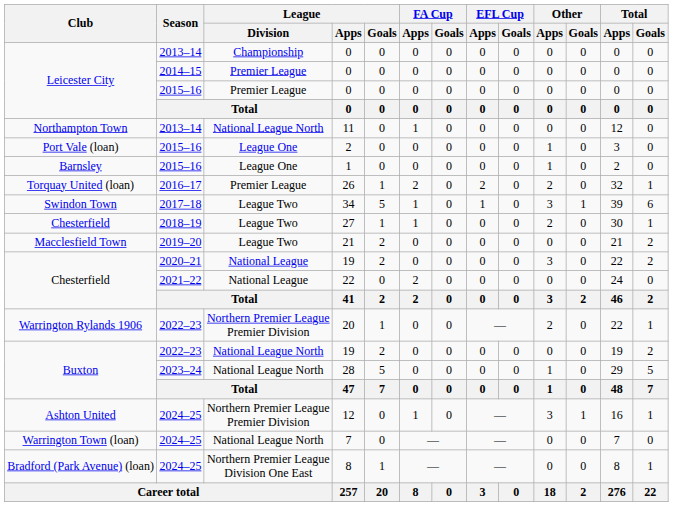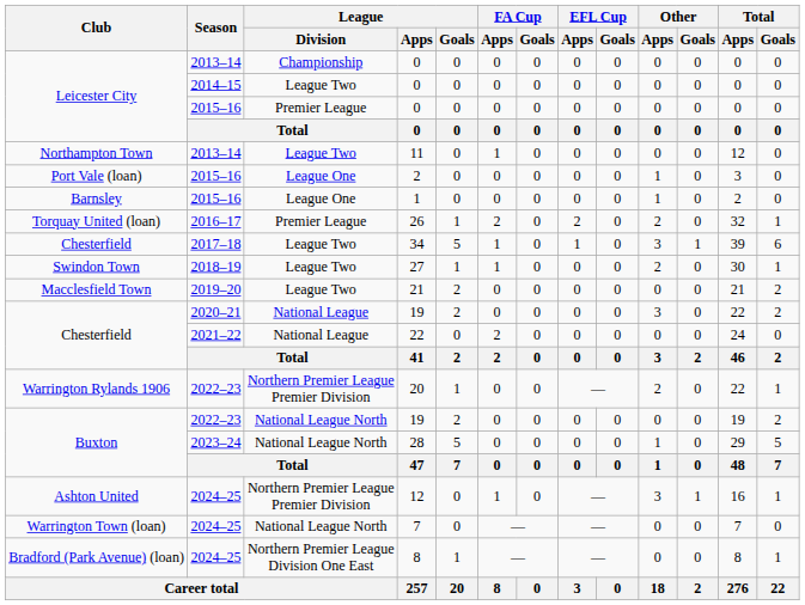 <table class="wikitable" style="text-align:center">
 <tr>
 <th rowspan="2">Club</th>
 <th rowspan="2">Season</th>
 <th colspan="3">League</th>
 <th colspan="2"><a href='#'>FA Cup</a></th>
 <th colspan="2"><a href='#'>EFL Cup</a></th>
 <th colspan="2">Other</th>
 <th colspan="2">Total</th>
 </tr>
 <tr>
 <th>Division</th>
 <th>Apps</th>
 <th>Goals</th>
 <th>Apps</th>
 <th>Goals</th>
 <th>Apps</th>
 <th>Goals</th>
 <th>Apps</th>
 <th>Goals</th>
 <th>Apps</th>
 <th>Goals</th>
 </tr>
 <tr>
 <td rowspan="4"><a href='#'>Leicester City</a></td>
 <td><a href='#'>2013–14</a></td>
 <td><a href='#'>Championship</a></td>
 <td>0</td>
 <td>0</td>
 <td>0</td>
 <td>0</td>
 <td>0</td>
 <td>0</td>
 <td>0</td>
 <td>0</td>
 <td>0</td>
 <td>0</td>
 </tr>
 <tr>
 <td><a href='#'>2014–15</a></td>
-<td><a href='#'>Premier League</a></td>
+<td>League Two</td>
 <td>0</td>
 <td>0</td>
 <td>0</td>
 <td>0</td>
 <td>0</td>
 <td>0</td>
 <td>0</td>
 <td>0</td>
 <td>0</td>
 <td>0</td>
 </tr>
 <tr>
 <td><a href='#'>2015–16</a></td>
 <td>Premier League</td>
 <td>0</td>
 <td>0</td>
 <td>0</td>
 <td>0</td>
 <td>0</td>
 <td>0</td>
 <td>0</td>
 <td>0</td>
 <td>0</td>
 <td>0</td>
 </tr>
 <tr>
 <th colspan="2">Total</th>
 <th>0</th>
 <th>0</th>
 <th>0</th>
 <th>0</th>
 <th>0</th>
 <th>0</th>
 <th>0</th>
 <th>0</th>
 <th>0</th>
 <th>0</th>
 </tr>
 <tr>
 <td><a href='#'>Northampton Town</a></td>
 <td><a href='#'>2013–14</a></td>
-<td><a href='#'>National League North</a></td>
+<td><a href='#'>League Two</a></td>
 <td>11</td>
 <td>0</td>
 <td>1</td>
 <td>0</td>
 <td>0</td>
 <td>0</td>
 <td>0</td>
 <td>0</td>
 <td>12</td>
 <td>0</td>
 </tr>
 <tr>
 <td><a href='#'>Port Vale</a> (loan)</td>
 <td><a href='#'>2015–16</a></td>
 <td><a href='#'>League One</a></td>
 <td>2</td>
 <td>0</td>
 <td>0</td>
 <td>0</td>
 <td>0</td>
 <td>0</td>
 <td>1</td>
 <td>0</td>
 <td>3</td>
 <td>0</td>
 </tr>
 <tr>
 <td><a href='#'>Barnsley</a></td>
 <td><a href='#'>2015–16</a></td>
 <td>League One</td>
 <td>1</td>
 <td>0</td>
 <td>0</td>
 <td>0</td>
 <td>0</td>
 <td>0</td>
 <td>1</td>
 <td>0</td>
 <td>2</td>
 <td>0</td>
 </tr>
 <tr>
 <td><a href='#'>Torquay United</a> (loan)</td>
 <td><a href='#'>2016–17</a></td>
 <td>Premier League</td>
 <td>26</td>
 <td>1</td>
 <td>2</td>
 <td>0</td>
 <td>2</td>
 <td>0</td>
 <td>2</td>
 <td>0</td>
 <td>32</td>
 <td>1</td>
 </tr>
 <tr>
-<td><a href='#'>Swindon Town</a></td>
+<td><a href='#'>Chesterfield</a></td>
 <td><a href='#'>2017–18</a></td>
 <td>League Two</td>
 <td>34</td>
 <td>5</td>
 <td>1</td>
 <td>0</td>
 <td>1</td>
 <td>0</td>
 <td>3</td>
 <td>1</td>
 <td>39</td>
 <td>6</td>
 </tr>
 <tr>
-<td><a href='#'>Chesterfield</a></td>
+<td><a href='#'>Swindon Town</a></td>
 <td><a href='#'>2018–19</a></td>
 <td>League Two</td>
 <td>27</td>
 <td>1</td>
 <td>1</td>
 <td>0</td>
 <td>0</td>
 <td>0</td>
 <td>2</td>
 <td>0</td>
 <td>30</td>
 <td>1</td>
 </tr>
 <tr>
 <td><a href='#'>Macclesfield Town</a></td>
 <td><a href='#'>2019–20</a></td>
 <td>League Two</td>
 <td>21</td>
 <td>2</td>
 <td>0</td>
 <td>0</td>
 <td>0</td>
 <td>0</td>
 <td>0</td>
 <td>0</td>
 <td>21</td>
 <td>2</td>
 </tr>
 <tr>
 <td rowspan="3">Chesterfield</td>
 <td><a href='#'>2020–21</a></td>
 <td><a href='#'>National League</a></td>
 <td>19</td>
 <td>2</td>
 <td>0</td>
 <td>0</td>
 <td>0</td>
 <td>0</td>
 <td>3</td>
 <td>0</td>
 <td>22</td>
 <td>2</td>
 </tr>
 <tr>
 <td><a href='#'>2021–22</a></td>
 <td>National League</td>
 <td>22</td>
 <td>0</td>
 <td>2</td>
 <td>0</td>
 <td>0</td>
 <td>0</td>
 <td>0</td>
 <td>0</td>
 <td>24</td>
 <td>0</td>
 </tr>
 <tr>
 <th colspan="2">Total</th>
 <th>41</th>
 <th>2</th>
 <th>2</th>
 <th>0</th>
 <th>0</th>
 <th>0</th>
 <th>3</th>
 <th>2</th>
 <th>46</th>
 <th>2</th>
 </tr>
 <tr>
 <td><a href='#'>Warrington Rylands 1906</a></td>
 <td><a href='#'>2022–23</a></td>
 <td><a href='#'>Northern Premier League</a><br>Premier Division</td>
 <td>20</td>
 <td>1</td>
 <td>0</td>
 <td>0</td>
 <td colspan="2">—</td>
 <td>2</td>
 <td>0</td>
 <td>22</td>
 <td>1</td>
 </tr>
 <tr>
 <td rowspan="3"><a href='#'>Buxton</a></td>
 <td><a href='#'>2022–23</a></td>
 <td><a href='#'>National League North</a></td>
 <td>19</td>
 <td>2</td>
 <td>0</td>
 <td>0</td>
 <td>0</td>
 <td>0</td>
 <td>0</td>
 <td>0</td>
 <td>19</td>
 <td>2</td>
 </tr>
 <tr>
 <td><a href='#'>2023–24</a></td>
 <td>National League North</td>
 <td>28</td>
 <td>5</td>
 <td>0</td>
 <td>0</td>
 <td>0</td>
 <td>0</td>
 <td>1</td>
 <td>0</td>
 <td>29</td>
 <td>5</td>
 </tr>
 <tr>
 <th colspan="2">Total</th>
 <th>47</th>
 <th>7</th>
 <th>0</th>
 <th>0</th>
 <th>0</th>
 <th>0</th>
 <th>1</th>
 <th>0</th>
 <th>48</th>
 <th>7</th>
 </tr>
 <tr>
 <td><a href='#'>Ashton United</a></td>
 <td><a href='#'>2024–25</a></td>
 <td>Northern Premier League<br>Premier Division</td>
 <td>12</td>
 <td>0</td>
 <td>1</td>
 <td>0</td>
 <td colspan="2">—</td>
 <td>3</td>
 <td>1</td>
 <td>16</td>
 <td>1</td>
 </tr>
 <tr>
 <td><a href='#'>Warrington Town</a> (loan)</td>
 <td><a href='#'>2024–25</a></td>
 <td>National League North</td>
 <td>7</td>
 <td>0</td>
 <td colspan="2">—</td>
 <td colspan="2">—</td>
 <td>0</td>
 <td>0</td>
 <td>7</td>
 <td>0</td>
 </tr>
 <tr>
 <td><a href='#'>Bradford (Park Avenue)</a> (loan)</td>
 <td><a href='#'>2024–25</a></td>
 <td>Northern Premier League<br>Division One East</td>
 <td>8</td>
 <td>1</td>
 <td colspan="2">—</td>
 <td colspan="2">—</td>
 <td>0</td>
 <td>0</td>
 <td>8</td>
 <td>1</td>
 </tr>
 <tr>
 <th colspan="3">Career total</th>
 <th>257</th>
 <th>20</th>
 <th>8</th>
 <th>0</th>
 <th>3</th>
 <th>0</th>
 <th>18</th>
 <th>2</th>
 <th>276</th>
 <th>22</th>
 </tr>
 </table>
